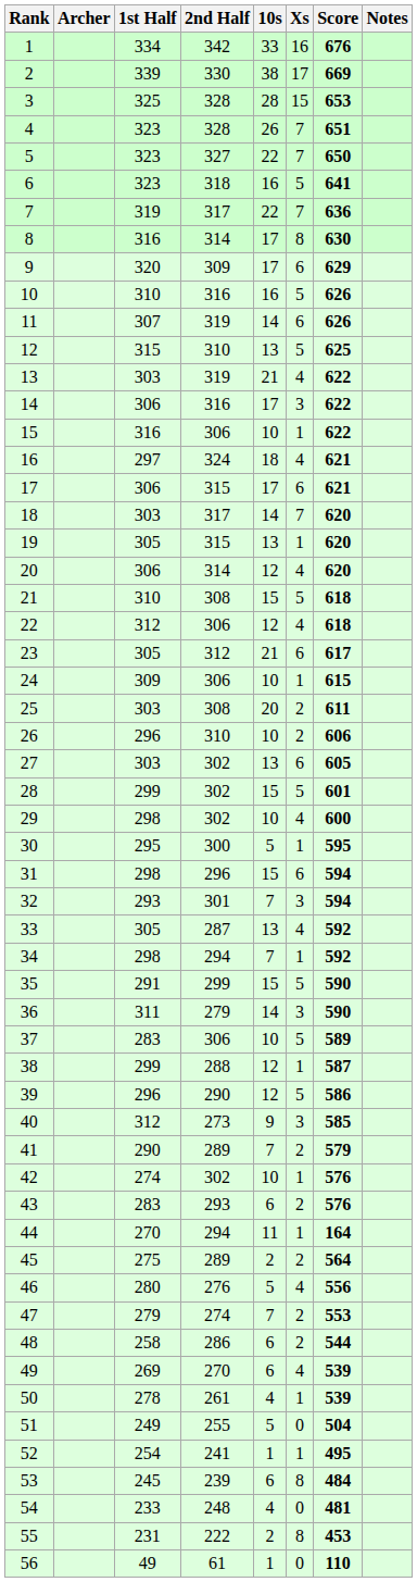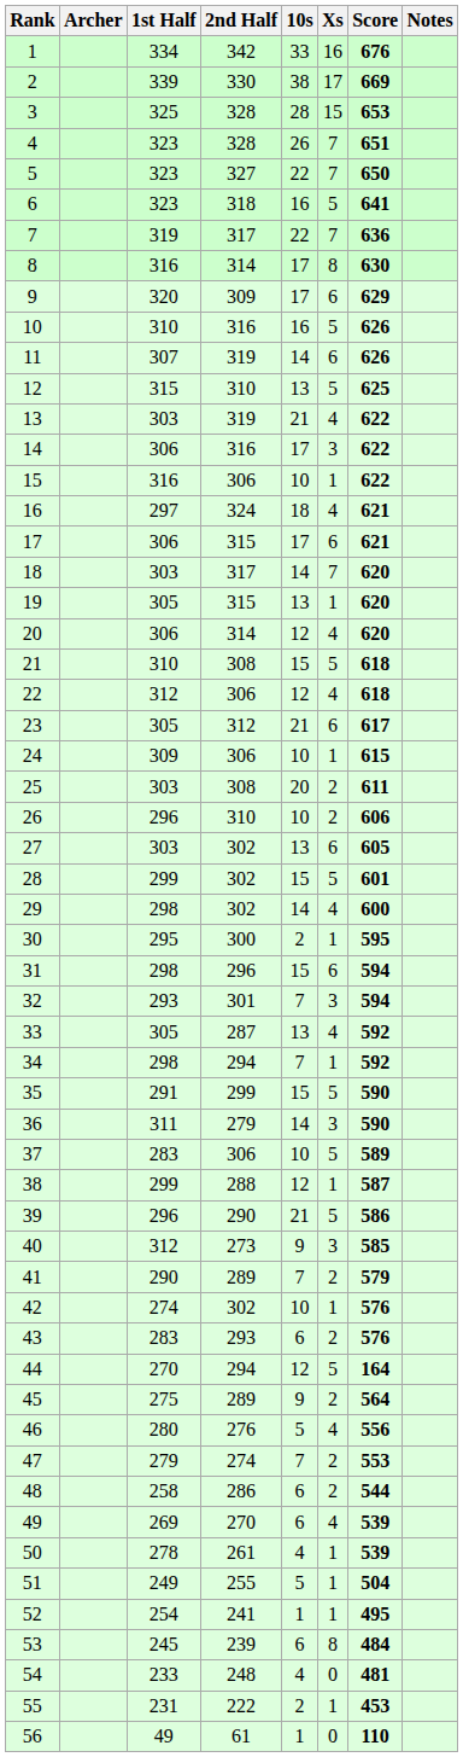 <table class="wikitable sortable" style="font-size:100%; text-align:center;">
 <tr>
 <th>Rank</th>
 <th>Archer</th>
 <th>1st Half</th>
 <th>2nd Half</th>
 <th>10s</th>
 <th>Xs</th>
 <th>Score</th>
 <th>Notes</th>
 </tr>
 <tr bgcolor="#ccffcc">
 <td>1</td>
 <td align="left"></td>
 <td>334</td>
 <td>342</td>
 <td>33</td>
 <td>16</td>
 <td><strong>676</strong></td>
 <td></td>
 </tr>
 <tr bgcolor="#ccffcc">
 <td>2</td>
 <td align="left"></td>
 <td>339</td>
 <td>330</td>
 <td>38</td>
 <td>17</td>
 <td><strong>669</strong></td>
 <td></td>
 </tr>
 <tr bgcolor="#ccffcc">
 <td>3</td>
 <td align="left"></td>
 <td>325</td>
 <td>328</td>
 <td>28</td>
 <td>15</td>
 <td><strong>653</strong></td>
 <td></td>
 </tr>
 <tr bgcolor="#ccffcc">
 <td>4</td>
 <td align="left"></td>
 <td>323</td>
 <td>328</td>
 <td>26</td>
 <td>7</td>
 <td><strong>651</strong></td>
 <td></td>
 </tr>
 <tr bgcolor="#ccffcc">
 <td>5</td>
 <td align="left"></td>
 <td>323</td>
 <td>327</td>
 <td>22</td>
 <td>7</td>
 <td><strong>650</strong></td>
 <td></td>
 </tr>
 <tr bgcolor="#ccffcc">
 <td>6</td>
 <td align="left"></td>
 <td>323</td>
 <td>318</td>
 <td>16</td>
 <td>5</td>
 <td><strong>641</strong></td>
 <td></td>
 </tr>
 <tr bgcolor="#ccffcc">
 <td>7</td>
 <td align="left"></td>
 <td>319</td>
 <td>317</td>
 <td>22</td>
 <td>7</td>
 <td><strong>636</strong></td>
 <td></td>
 </tr>
 <tr bgcolor="#ccffcc">
 <td>8</td>
 <td align="left"></td>
 <td>316</td>
 <td>314</td>
 <td>17</td>
 <td>8</td>
 <td><strong>630</strong></td>
 <td></td>
 </tr>
 <tr bgcolor="#ddffdd">
 <td>9</td>
 <td align="left"></td>
 <td>320</td>
 <td>309</td>
 <td>17</td>
 <td>6</td>
 <td><strong>629</strong></td>
 <td></td>
 </tr>
 <tr bgcolor="#ddffdd">
 <td>10</td>
 <td align="left"></td>
 <td>310</td>
 <td>316</td>
 <td>16</td>
 <td>5</td>
 <td><strong>626</strong></td>
 <td></td>
 </tr>
 <tr bgcolor="#ddffdd">
 <td>11</td>
 <td align="left"></td>
 <td>307</td>
 <td>319</td>
 <td>14</td>
 <td>6</td>
 <td><strong>626</strong></td>
 <td></td>
 </tr>
 <tr bgcolor="#ddffdd">
 <td>12</td>
 <td align="left"></td>
 <td>315</td>
 <td>310</td>
 <td>13</td>
 <td>5</td>
 <td><strong>625</strong></td>
 <td></td>
 </tr>
 <tr bgcolor="#ddffdd">
 <td>13</td>
 <td align="left"></td>
 <td>303</td>
 <td>319</td>
 <td>21</td>
 <td>4</td>
 <td><strong>622</strong></td>
 <td></td>
 </tr>
 <tr bgcolor="#ddffdd">
 <td>14</td>
 <td align="left"></td>
 <td>306</td>
 <td>316</td>
 <td>17</td>
 <td>3</td>
 <td><strong>622</strong></td>
 <td></td>
 </tr>
 <tr bgcolor="#ddffdd">
 <td>15</td>
 <td align="left"></td>
 <td>316</td>
 <td>306</td>
 <td>10</td>
 <td>1</td>
 <td><strong>622</strong></td>
 <td></td>
 </tr>
 <tr bgcolor="#ddffdd">
 <td>16</td>
 <td align="left"></td>
 <td>297</td>
 <td>324</td>
 <td>18</td>
 <td>4</td>
 <td><strong>621</strong></td>
 <td></td>
 </tr>
 <tr bgcolor="#ddffdd">
 <td>17</td>
 <td align="left"></td>
 <td>306</td>
 <td>315</td>
 <td>17</td>
 <td>6</td>
 <td><strong>621</strong></td>
 <td></td>
 </tr>
 <tr bgcolor="#ddffdd">
 <td>18</td>
 <td align="left"></td>
 <td>303</td>
 <td>317</td>
 <td>14</td>
 <td>7</td>
 <td><strong>620</strong></td>
 <td></td>
 </tr>
 <tr bgcolor="#ddffdd">
 <td>19</td>
 <td align="left"></td>
 <td>305</td>
 <td>315</td>
 <td>13</td>
 <td>1</td>
 <td><strong>620</strong></td>
 <td></td>
 </tr>
 <tr bgcolor="#ddffdd">
 <td>20</td>
 <td align="left"></td>
 <td>306</td>
 <td>314</td>
 <td>12</td>
 <td>4</td>
 <td><strong>620</strong></td>
 <td></td>
 </tr>
 <tr bgcolor="#ddffdd">
 <td>21</td>
 <td align="left"></td>
 <td>310</td>
 <td>308</td>
 <td>15</td>
 <td>5</td>
 <td><strong>618</strong></td>
 <td></td>
 </tr>
 <tr bgcolor="#ddffdd">
 <td>22</td>
 <td align="left"></td>
 <td>312</td>
 <td>306</td>
 <td>12</td>
 <td>4</td>
 <td><strong>618</strong></td>
 <td></td>
 </tr>
 <tr bgcolor="#ddffdd">
 <td>23</td>
 <td align="left"></td>
 <td>305</td>
 <td>312</td>
 <td>21</td>
 <td>6</td>
 <td><strong>617</strong></td>
 <td></td>
 </tr>
 <tr bgcolor="#ddffdd">
 <td>24</td>
 <td align="left"></td>
 <td>309</td>
 <td>306</td>
 <td>10</td>
 <td>1</td>
 <td><strong>615</strong></td>
 <td></td>
 </tr>
 <tr bgcolor="#ddffdd">
 <td>25</td>
 <td align="left"></td>
 <td>303</td>
 <td>308</td>
 <td>20</td>
 <td>2</td>
 <td><strong>611</strong></td>
 <td></td>
 </tr>
 <tr bgcolor="#ddffdd">
 <td>26</td>
 <td align="left"></td>
 <td>296</td>
 <td>310</td>
 <td>10</td>
 <td>2</td>
 <td><strong>606</strong></td>
 <td></td>
 </tr>
 <tr bgcolor="#ddffdd">
 <td>27</td>
 <td align="left"></td>
 <td>303</td>
 <td>302</td>
 <td>13</td>
 <td>6</td>
 <td><strong>605</strong></td>
 <td></td>
 </tr>
 <tr bgcolor="#ddffdd">
 <td>28</td>
 <td align="left"></td>
 <td>299</td>
 <td>302</td>
 <td>15</td>
 <td>5</td>
 <td><strong>601</strong></td>
 <td></td>
 </tr>
 <tr bgcolor="#ddffdd">
 <td>29</td>
 <td align="left"></td>
 <td>298</td>
 <td>302</td>
-<td>10</td>
+<td>14</td>
 <td>4</td>
 <td><strong>600</strong></td>
 <td></td>
 </tr>
 <tr bgcolor="#ddffdd">
 <td>30</td>
 <td align="left"></td>
 <td>295</td>
 <td>300</td>
-<td>5</td>
+<td>2</td>
 <td>1</td>
 <td><strong>595</strong></td>
 <td></td>
 </tr>
 <tr bgcolor="#ddffdd">
 <td>31</td>
 <td align="left"></td>
 <td>298</td>
 <td>296</td>
 <td>15</td>
 <td>6</td>
 <td><strong>594</strong></td>
 <td></td>
 </tr>
 <tr bgcolor="#ddffdd">
 <td>32</td>
 <td align="left"></td>
 <td>293</td>
 <td>301</td>
 <td>7</td>
 <td>3</td>
 <td><strong>594</strong></td>
 <td></td>
 </tr>
 <tr bgcolor="#ddffdd">
 <td>33</td>
 <td align="left"></td>
 <td>305</td>
 <td>287</td>
 <td>13</td>
 <td>4</td>
 <td><strong>592</strong></td>
 <td></td>
 </tr>
 <tr bgcolor="#ddffdd">
 <td>34</td>
 <td align="left"></td>
 <td>298</td>
 <td>294</td>
 <td>7</td>
 <td>1</td>
 <td><strong>592</strong></td>
 <td></td>
 </tr>
 <tr bgcolor="#ddffdd">
 <td>35</td>
 <td align="left"></td>
 <td>291</td>
 <td>299</td>
 <td>15</td>
 <td>5</td>
 <td><strong>590</strong></td>
 <td></td>
 </tr>
 <tr bgcolor="#ddffdd">
 <td>36</td>
 <td align="left"></td>
 <td>311</td>
 <td>279</td>
 <td>14</td>
 <td>3</td>
 <td><strong>590</strong></td>
 <td></td>
 </tr>
 <tr bgcolor="#ddffdd">
 <td>37</td>
 <td align="left"></td>
 <td>283</td>
 <td>306</td>
 <td>10</td>
 <td>5</td>
 <td><strong>589</strong></td>
 <td></td>
 </tr>
 <tr bgcolor="#ddffdd">
 <td>38</td>
 <td align="left"></td>
 <td>299</td>
 <td>288</td>
 <td>12</td>
 <td>1</td>
 <td><strong>587</strong></td>
 <td></td>
 </tr>
 <tr bgcolor="#ddffdd">
 <td>39</td>
 <td align="left"></td>
 <td>296</td>
 <td>290</td>
-<td>12</td>
+<td>21</td>
 <td>5</td>
 <td><strong>586</strong></td>
 <td></td>
 </tr>
 <tr bgcolor="#ddffdd">
 <td>40</td>
 <td align="left"></td>
 <td>312</td>
 <td>273</td>
 <td>9</td>
 <td>3</td>
 <td><strong>585</strong></td>
 <td></td>
 </tr>
 <tr bgcolor="#ddffdd">
 <td>41</td>
 <td align="left"></td>
 <td>290</td>
 <td>289</td>
 <td>7</td>
 <td>2</td>
 <td><strong>579</strong></td>
 <td></td>
 </tr>
 <tr bgcolor="#ddffdd">
 <td>42</td>
 <td align="left"></td>
 <td>274</td>
 <td>302</td>
 <td>10</td>
 <td>1</td>
 <td><strong>576</strong></td>
 <td></td>
 </tr>
 <tr bgcolor="#ddffdd">
 <td>43</td>
 <td align="left"></td>
 <td>283</td>
 <td>293</td>
 <td>6</td>
 <td>2</td>
 <td><strong>576</strong></td>
 <td></td>
 </tr>
 <tr bgcolor="#ddffdd">
 <td>44</td>
 <td align="left"></td>
 <td>270</td>
 <td>294</td>
-<td>11</td>
-<td>1</td>
+<td>12</td>
+<td>5</td>
 <td><strong>164</strong></td>
 <td></td>
 </tr>
 <tr bgcolor="#ddffdd">
 <td>45</td>
 <td align="left"></td>
 <td>275</td>
 <td>289</td>
-<td>2</td>
+<td>9</td>
 <td>2</td>
 <td><strong>564</strong></td>
 <td></td>
 </tr>
 <tr bgcolor="#ddffdd">
 <td>46</td>
 <td align="left"></td>
 <td>280</td>
 <td>276</td>
 <td>5</td>
 <td>4</td>
 <td><strong>556</strong></td>
 <td></td>
 </tr>
 <tr bgcolor="#ddffdd">
 <td>47</td>
 <td align="left"></td>
 <td>279</td>
 <td>274</td>
 <td>7</td>
 <td>2</td>
 <td><strong>553</strong></td>
 <td></td>
 </tr>
 <tr bgcolor="#ddffdd">
 <td>48</td>
 <td align="left"></td>
 <td>258</td>
 <td>286</td>
 <td>6</td>
 <td>2</td>
 <td><strong>544</strong></td>
 <td></td>
 </tr>
 <tr bgcolor="#ddffdd">
 <td>49</td>
 <td align="left"></td>
 <td>269</td>
 <td>270</td>
 <td>6</td>
 <td>4</td>
 <td><strong>539</strong></td>
 <td></td>
 </tr>
 <tr bgcolor="#ddffdd">
 <td>50</td>
 <td align="left"></td>
 <td>278</td>
 <td>261</td>
 <td>4</td>
 <td>1</td>
 <td><strong>539</strong></td>
 <td></td>
 </tr>
 <tr bgcolor="#ddffdd">
 <td>51</td>
 <td align="left"></td>
 <td>249</td>
 <td>255</td>
 <td>5</td>
-<td>0</td>
+<td>1</td>
 <td><strong>504</strong></td>
 <td></td>
 </tr>
 <tr bgcolor="#ddffdd">
 <td>52</td>
 <td align="left"></td>
 <td>254</td>
 <td>241</td>
 <td>1</td>
 <td>1</td>
 <td><strong>495</strong></td>
 <td></td>
 </tr>
 <tr bgcolor="#ddffdd">
 <td>53</td>
 <td align="left"></td>
 <td>245</td>
 <td>239</td>
 <td>6</td>
 <td>8</td>
 <td><strong>484</strong></td>
 <td></td>
 </tr>
 <tr bgcolor="#ddffdd">
 <td>54</td>
 <td align="left"></td>
 <td>233</td>
 <td>248</td>
 <td>4</td>
 <td>0</td>
 <td><strong>481</strong></td>
 <td></td>
 </tr>
 <tr bgcolor="#ddffdd">
 <td>55</td>
 <td align="left"></td>
 <td>231</td>
 <td>222</td>
 <td>2</td>
-<td>8</td>
+<td>1</td>
 <td><strong>453</strong></td>
 <td></td>
 </tr>
 <tr bgcolor="#ddffdd">
 <td>56</td>
 <td align="left"></td>
 <td>49</td>
 <td>61</td>
 <td>1</td>
 <td>0</td>
 <td><strong>110</strong></td>
 <td></td>
 </tr>
 </table>
